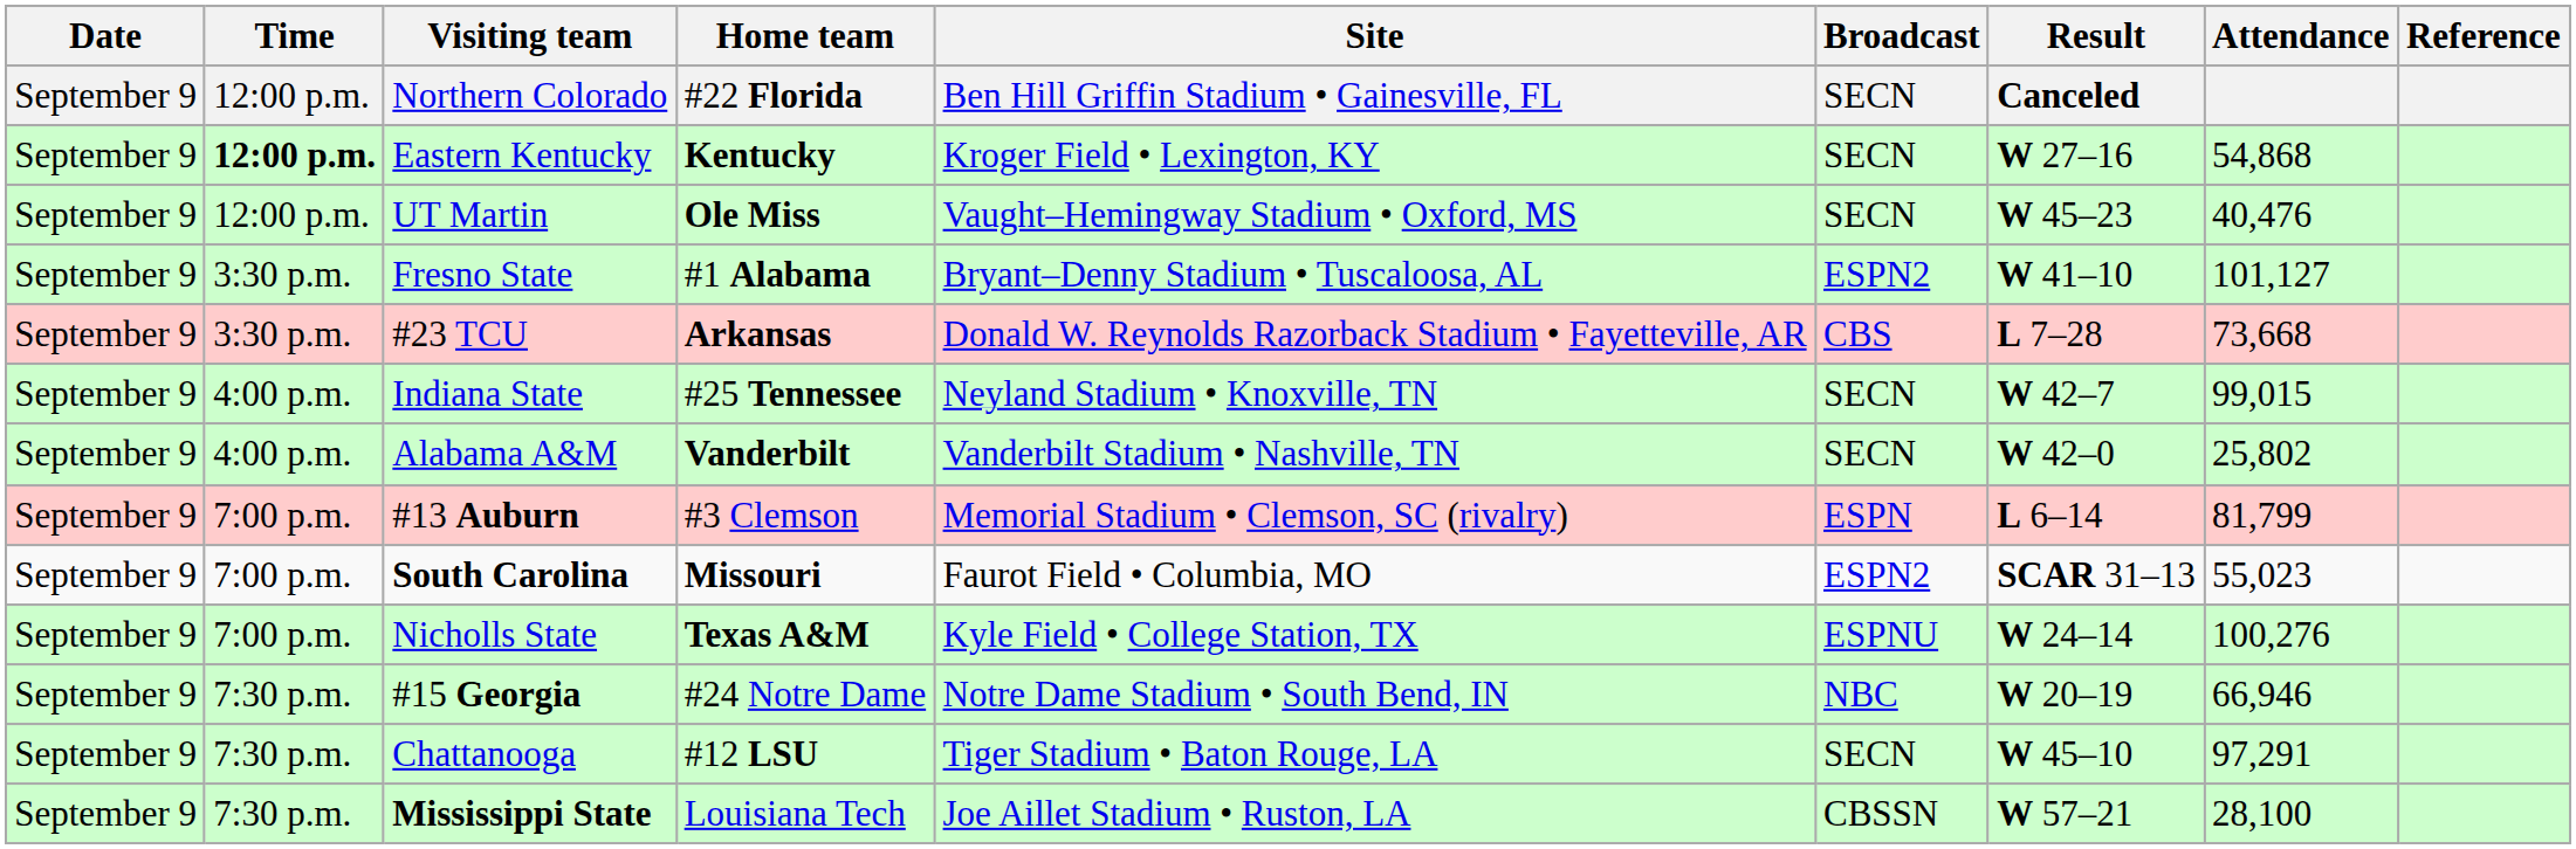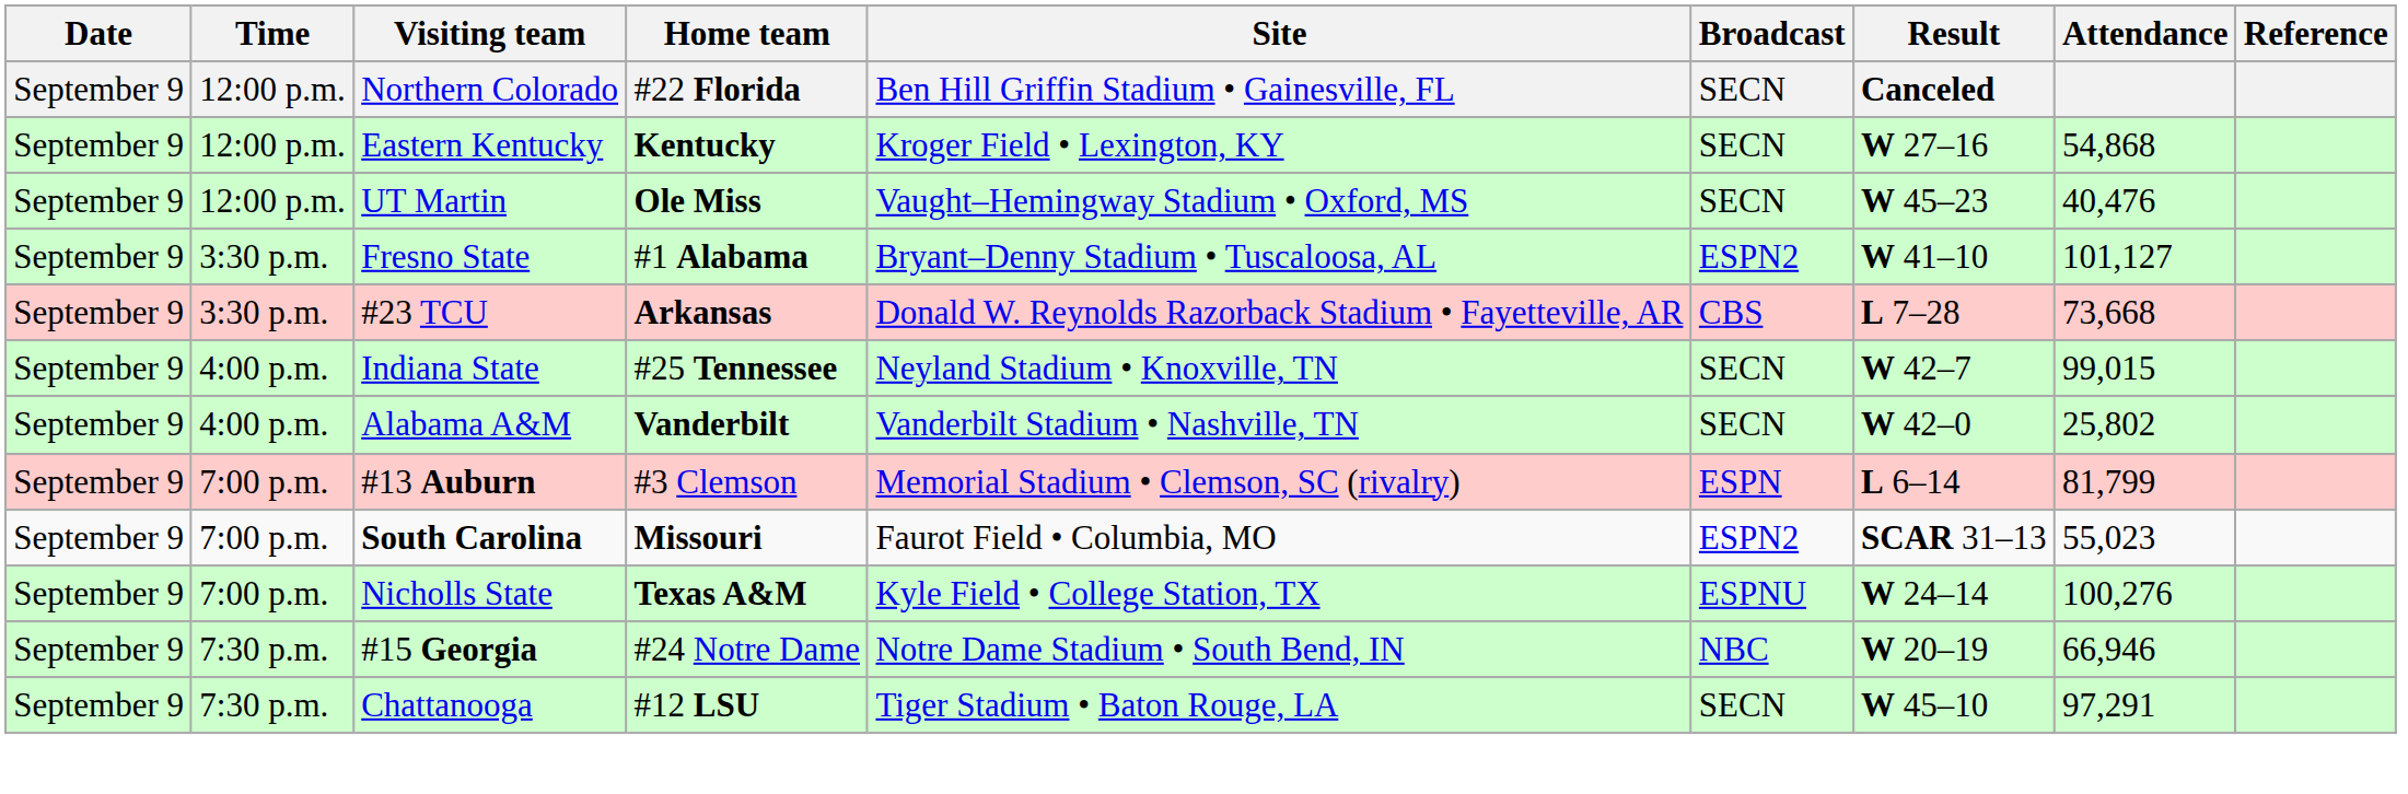 <table class="wikitable" style="font-size:95%;">
 <tr>
 <th>Date</th>
 <th>Time</th>
 <th>Visiting team</th>
 <th>Home team</th>
 <th>Site</th>
 <th>Broadcast</th>
 <th>Result</th>
 <th>Attendance</th>
 <th class="unsortable">Reference</th>
 </tr>
 <tr bgcolor="#f2f2f2">
 <td>September 9</td>
 <td>12:00 p.m.</td>
 <td><a href='#'>Northern Colorado</a></td>
 <td>#22 <strong>Florida</strong></td>
 <td><a href='#'>Ben Hill Griffin Stadium</a> • <a href='#'>Gainesville, FL</a></td>
 <td>SECN</td>
 <td><strong>Canceled</strong></td>
 <td></td>
 <td></td>
 </tr>
 <tr bgcolor=ccffcc>
 <td>September 9</td>
-<td><strong>12:00 p.m.</strong></td>
+<td>12:00 p.m.</td>
 <td><a href='#'>Eastern Kentucky</a></td>
 <td><strong>Kentucky</strong></td>
 <td><a href='#'>Kroger Field</a> • <a href='#'>Lexington, KY</a></td>
 <td>SECN</td>
 <td><strong>W</strong> 27–16</td>
 <td>54,868</td>
 <td></td>
 </tr>
 <tr bgcolor=ccffcc>
 <td>September 9</td>
 <td>12:00 p.m.</td>
 <td><a href='#'>UT Martin</a></td>
 <td><strong>Ole Miss</strong></td>
 <td><a href='#'>Vaught–Hemingway Stadium</a> • <a href='#'>Oxford, MS</a></td>
 <td>SECN</td>
 <td><strong>W</strong> 45–23</td>
 <td>40,476</td>
 <td></td>
 </tr>
 <tr bgcolor=ccffcc>
 <td>September 9</td>
 <td>3:30 p.m.</td>
 <td><a href='#'>Fresno State</a></td>
 <td>#1 <strong>Alabama</strong></td>
 <td><a href='#'>Bryant–Denny Stadium</a> • <a href='#'>Tuscaloosa, AL</a></td>
 <td><a href='#'>ESPN2</a></td>
 <td><strong>W</strong> 41–10</td>
 <td>101,127</td>
 <td></td>
 </tr>
 <tr bgcolor=ffcccc>
 <td>September 9</td>
 <td>3:30 p.m.</td>
 <td>#23 <a href='#'>TCU</a></td>
 <td><strong>Arkansas</strong></td>
 <td><a href='#'>Donald W. Reynolds Razorback Stadium</a> • <a href='#'>Fayetteville, AR</a></td>
 <td><a href='#'>CBS</a></td>
 <td><strong>L</strong> 7–28</td>
 <td>73,668</td>
 <td></td>
 </tr>
 <tr bgcolor=ccffcc>
 <td>September 9</td>
 <td>4:00 p.m.</td>
 <td><a href='#'>Indiana State</a></td>
 <td>#25 <strong>Tennessee</strong></td>
 <td><a href='#'>Neyland Stadium</a> • <a href='#'>Knoxville, TN</a></td>
 <td>SECN</td>
 <td><strong>W</strong> 42–7</td>
 <td>99,015</td>
 <td></td>
 </tr>
 <tr bgcolor=ccffcc>
 <td>September 9</td>
 <td>4:00 p.m.</td>
 <td><a href='#'>Alabama A&M</a></td>
 <td><strong>Vanderbilt</strong></td>
 <td><a href='#'>Vanderbilt Stadium</a> • <a href='#'>Nashville, TN</a></td>
 <td>SECN</td>
 <td><strong>W</strong> 42–0</td>
 <td>25,802</td>
 <td></td>
 </tr>
 <tr bgcolor=ffcccc>
 <td>September 9</td>
 <td>7:00 p.m.</td>
 <td>#13 <strong>Auburn</strong></td>
 <td>#3 <a href='#'>Clemson</a></td>
 <td><a href='#'>Memorial Stadium</a> • <a href='#'>Clemson, SC</a> (<a href='#'>rivalry</a>)</td>
 <td><a href='#'>ESPN</a></td>
 <td><strong>L</strong> 6–14</td>
 <td>81,799</td>
 <td></td>
 </tr>
 <tr bgcolor=>
 <td>September 9</td>
 <td>7:00 p.m.</td>
 <td><strong>South Carolina</strong></td>
 <td><strong>Missouri</strong></td>
 <td>Faurot Field • Columbia, MO</td>
 <td><a href='#'>ESPN2</a></td>
 <td><strong>SCAR</strong> 31–13</td>
 <td>55,023</td>
 <td></td>
 </tr>
 <tr bgcolor=ccffcc>
 <td>September 9</td>
 <td>7:00 p.m.</td>
 <td><a href='#'>Nicholls State</a></td>
 <td><strong>Texas A&M</strong></td>
 <td><a href='#'>Kyle Field</a> • <a href='#'>College Station, TX</a></td>
 <td><a href='#'>ESPNU</a></td>
 <td><strong>W</strong> 24–14</td>
 <td>100,276</td>
 <td></td>
 </tr>
 <tr bgcolor=ccffcc>
 <td>September 9</td>
 <td>7:30 p.m.</td>
 <td>#15 <strong>Georgia</strong></td>
 <td>#24 <a href='#'>Notre Dame</a></td>
 <td><a href='#'>Notre Dame Stadium</a> • <a href='#'>South Bend, IN</a></td>
 <td><a href='#'>NBC</a></td>
 <td><strong>W</strong> 20–19</td>
 <td>66,946</td>
 <td></td>
 </tr>
 <tr bgcolor=ccffcc>
 <td>September 9</td>
 <td>7:30 p.m.</td>
 <td><a href='#'>Chattanooga</a></td>
 <td>#12 <strong>LSU</strong></td>
 <td><a href='#'>Tiger Stadium</a> • <a href='#'>Baton Rouge, LA</a></td>
 <td>SECN</td>
 <td><strong>W</strong> 45–10</td>
 <td>97,291</td>
 <td></td>
 </tr>
-<tr bgcolor=ccffcc>
-<td>September 9</td>
-<td>7:30 p.m.</td>
-<td><strong>Mississippi State</strong></td>
-<td><a href='#'>Louisiana Tech</a></td>
-<td><a href='#'>Joe Aillet Stadium</a> • <a href='#'>Ruston, LA</a></td>
-<td>CBSSN</td>
-<td><strong>W</strong> 57–21</td>
-<td>28,100</td>
-<td></td>
-</tr>
 </table>
